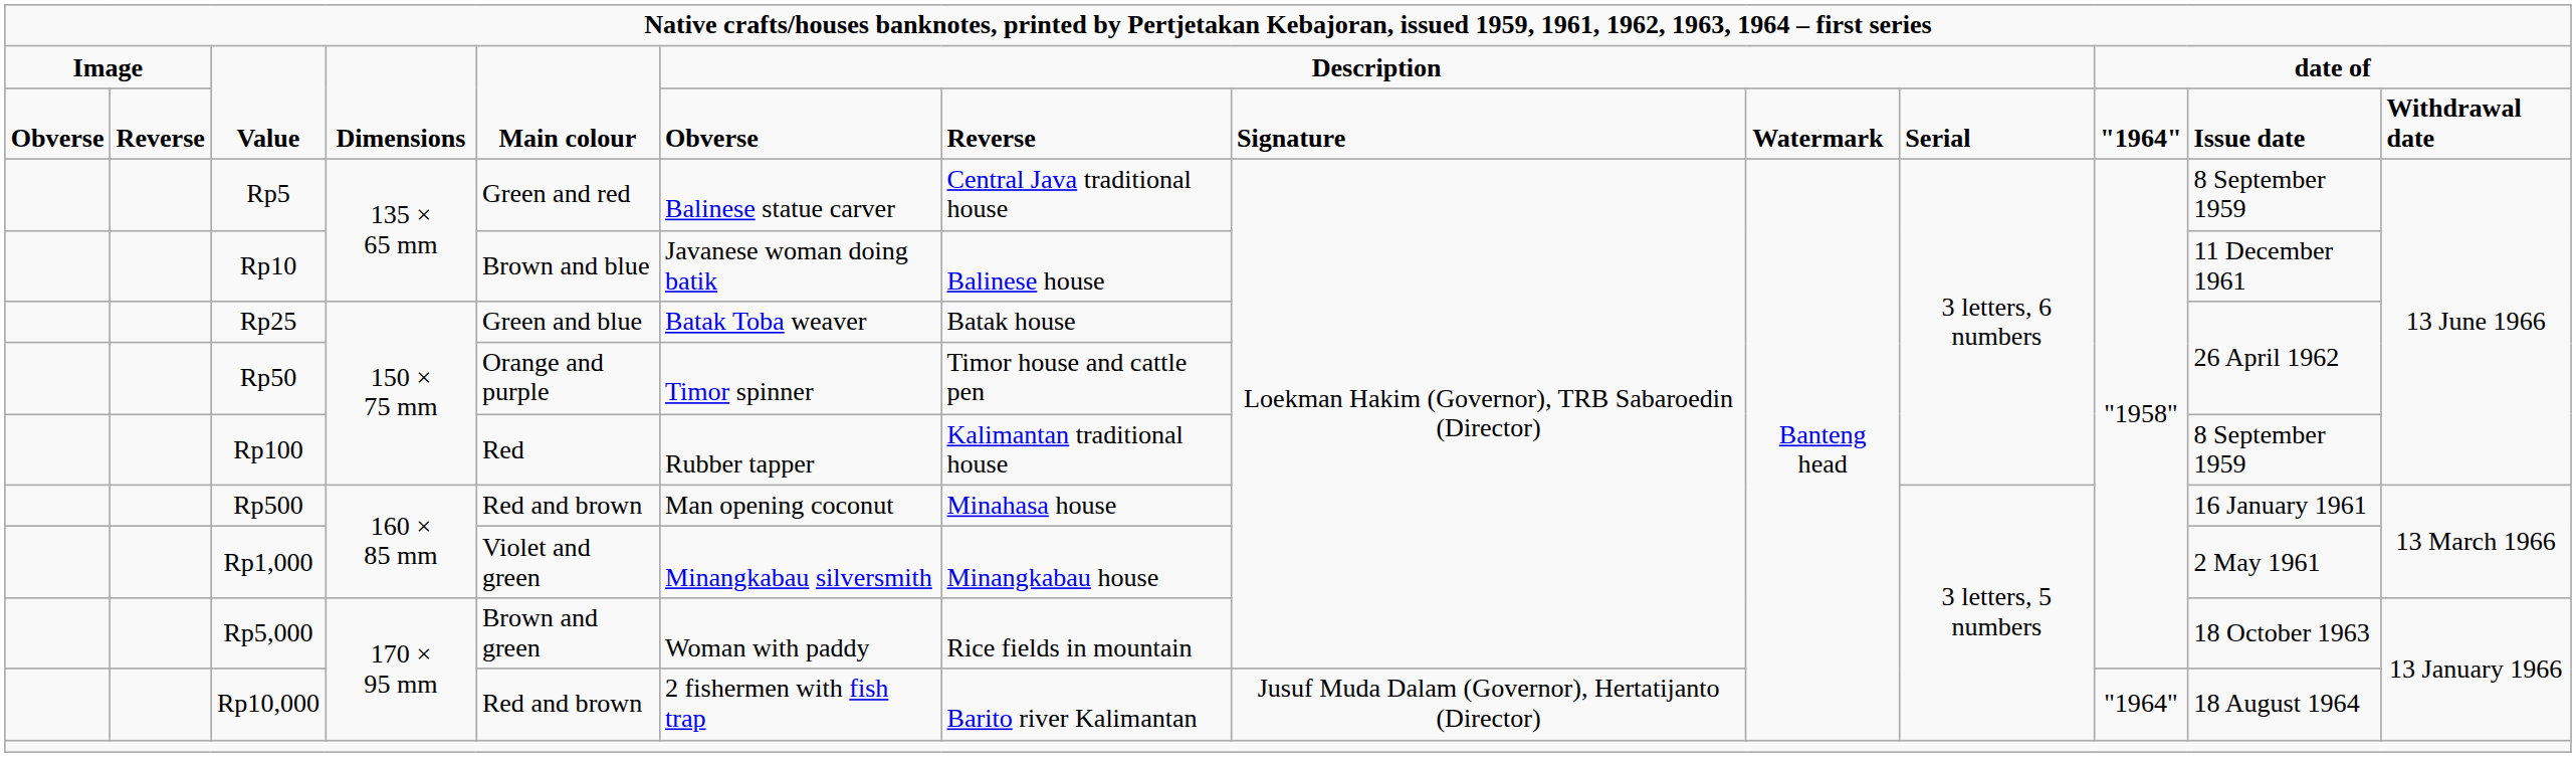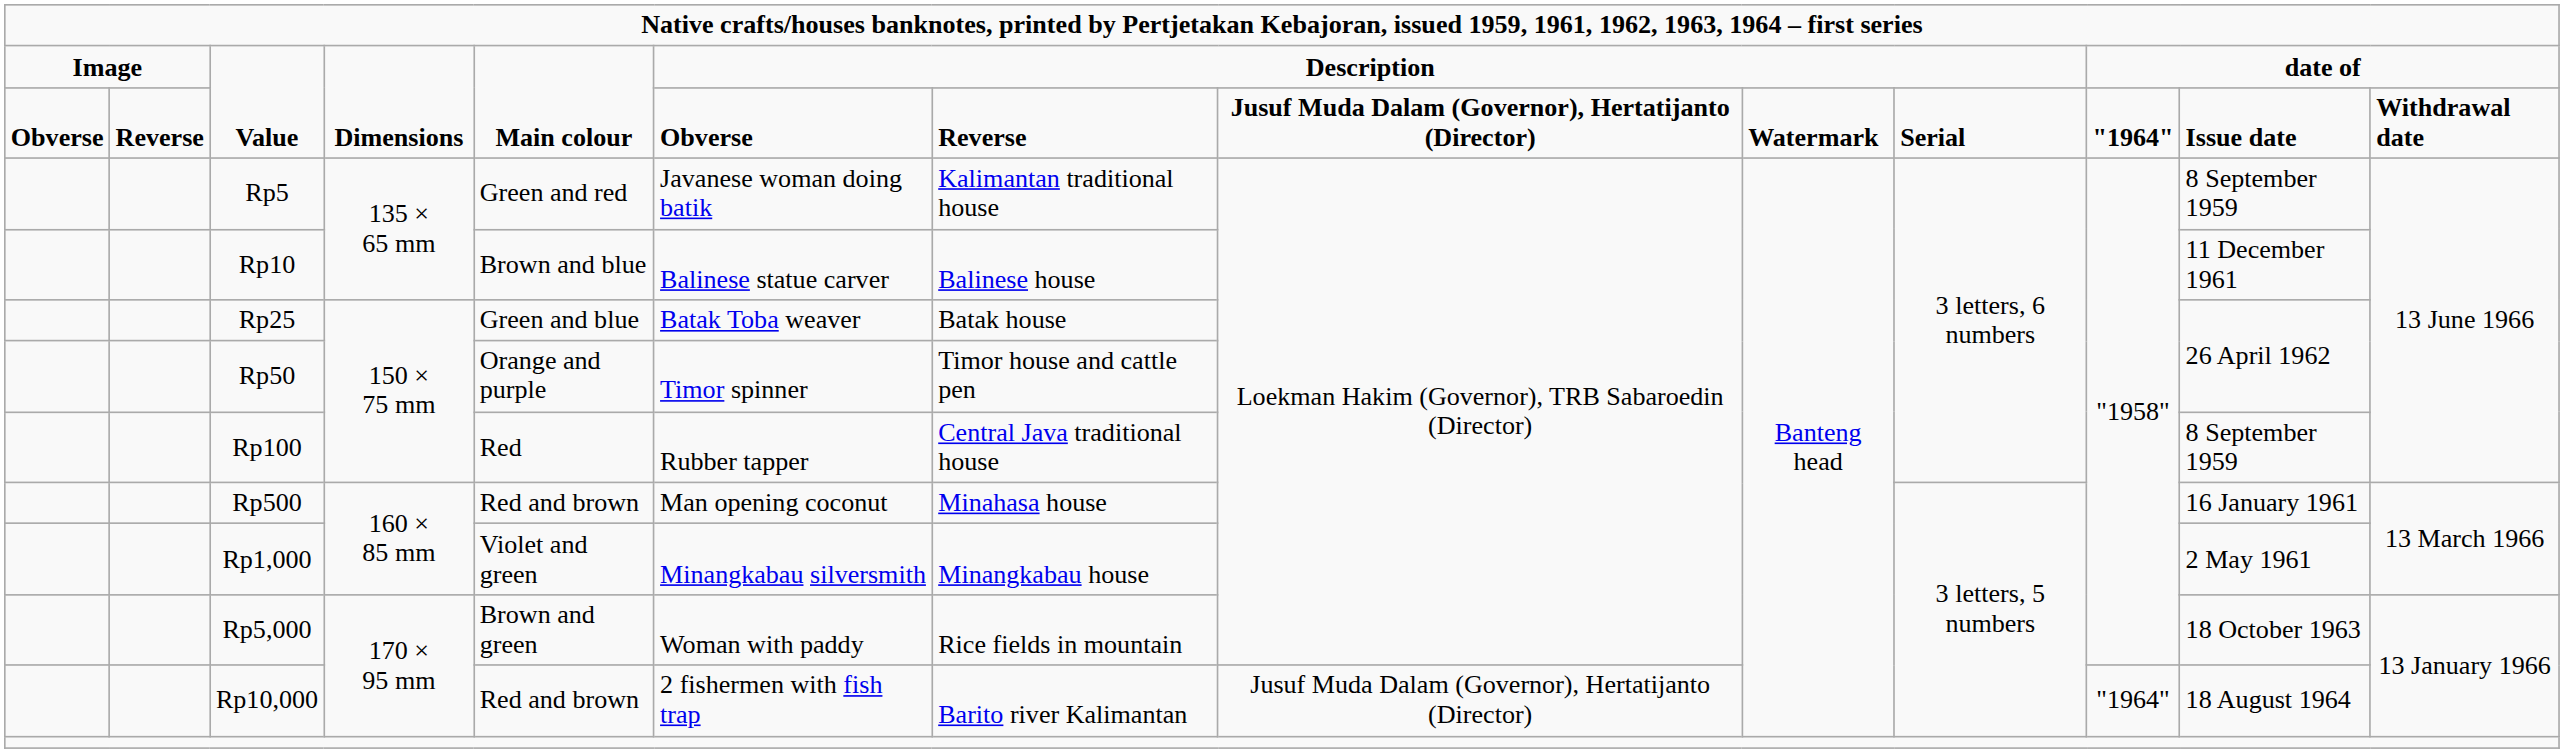 <table class="wikitable" >
 <tr style="text-align:center; font-weight:bold; vertical-align:bottom;">
 <td colspan="13">Native crafts/houses banknotes, printed by Pertjetakan Kebajoran, issued 1959, 1961, 1962, 1963, 1964 – first series</td>
 </tr>
 <tr style="text-align:center; font-weight:bold; vertical-align:bottom;">
 <td colspan="2">Image</td>
 <td rowspan="2">Value</td>
 <td rowspan="2">Dimensions</td>
 <td rowspan="2">Main colour</td>
 <td colspan="5">Description</td>
 <td colspan="3">date of</td>
 </tr>
 <tr style="font-weight:bold; vertical-align:bottom;">
 <td>Obverse</td>
 <td>Reverse</td>
 <td>Obverse</td>
 <td>Reverse</td>
-<td>Signature</td>
+<td style="text-align:center;">Jusuf Muda Dalam (Governor), Hertatijanto (Director)</td>
 <td>Watermark</td>
 <td>Serial</td>
 <td style="text-align:center;">"1964"</td>
 <td>Issue date</td>
 <td>Withdrawal date</td>
 </tr>
 <tr>
 <td style="font-weight:bold; vertical-align:bottom;"></td>
 <td style="font-weight:bold; vertical-align:bottom;"></td>
 <td style="text-align:center;">Rp5</td>
 <td rowspan="2" style="text-align:center;">135  × 65 mm</td>
 <td>Green and red</td>
-<td style="vertical-align:bottom;"><a href='#'>Balinese</a> statue carver</td>
-<td style="vertical-align:bottom;"><a href='#'>Central Java</a> traditional house</td>
+<td style="vertical-align:bottom;">Javanese woman doing <a href='#'>batik</a></td>
+<td style="vertical-align:bottom;"><a href='#'>Kalimantan</a> traditional house</td>
 <td rowspan="8" style="text-align:center;">Loekman Hakim (Governor), TRB Sabaroedin (Director)</td>
 <td rowspan="9" style="text-align:center;"><a href='#'>Banteng</a> head</td>
 <td rowspan="5" style="text-align:center;">3 letters, 6 numbers</td>
 <td rowspan="8" style="text-align:center;">"1958"</td>
 <td>8 September 1959</td>
 <td rowspan="5" style="text-align:center;">13 June 1966</td>
 </tr>
 <tr>
 <td style="font-weight:bold; vertical-align:bottom;"></td>
 <td style="font-weight:bold; vertical-align:bottom;"></td>
 <td style="text-align:center;">Rp10</td>
 <td>Brown and blue</td>
-<td style="vertical-align:bottom;">Javanese woman doing <a href='#'>batik</a></td>
+<td style="vertical-align:bottom;"><a href='#'>Balinese</a> statue carver</td>
 <td style="vertical-align:bottom;"><a href='#'>Balinese</a> house</td>
 <td>11 December 1961</td>
 </tr>
 <tr>
 <td style="font-weight:bold; vertical-align:bottom;"></td>
 <td style="font-weight:bold; vertical-align:bottom;"></td>
 <td style="text-align:center;">Rp25</td>
 <td rowspan="3" style="text-align:center;">150  × 75 mm</td>
 <td>Green and blue</td>
 <td style="vertical-align:bottom;"><a href='#'>Batak Toba</a> weaver</td>
 <td style="vertical-align:bottom;">Batak house</td>
 <td rowspan="2">26 April 1962</td>
 </tr>
 <tr>
 <td style="font-weight:bold; vertical-align:bottom;"></td>
 <td style="font-weight:bold; vertical-align:bottom;"></td>
 <td style="text-align:center;">Rp50</td>
 <td>Orange and purple</td>
 <td style="vertical-align:bottom;"><a href='#'>Timor</a> spinner</td>
 <td style="vertical-align:bottom;">Timor house and cattle pen</td>
 </tr>
 <tr>
 <td style="font-weight:bold; vertical-align:bottom;"></td>
 <td style="font-weight:bold; vertical-align:bottom;"></td>
 <td style="text-align:center;">Rp100</td>
 <td>Red</td>
 <td style="vertical-align:bottom;">Rubber tapper</td>
-<td style="vertical-align:bottom;"><a href='#'>Kalimantan</a> traditional house</td>
+<td style="vertical-align:bottom;"><a href='#'>Central Java</a> traditional house</td>
 <td>8 September 1959</td>
 </tr>
 <tr>
 <td style="font-weight:bold; vertical-align:bottom;"></td>
 <td style="font-weight:bold; vertical-align:bottom;"></td>
 <td style="text-align:center;">Rp500</td>
 <td rowspan="2" style="text-align:center;">160  × 85 mm</td>
 <td>Red and brown</td>
 <td style="vertical-align:bottom;">Man opening coconut</td>
 <td style="vertical-align:bottom;"><a href='#'>Minahasa</a> house</td>
 <td rowspan="4" style="text-align:center;">3 letters, 5 numbers</td>
 <td>16 January 1961</td>
 <td rowspan="2" style="text-align:center;">13 March 1966</td>
 </tr>
 <tr>
 <td style="font-weight:bold; vertical-align:bottom;"></td>
 <td style="font-weight:bold; vertical-align:bottom;"></td>
 <td style="text-align:center;">Rp1,000</td>
 <td>Violet and green</td>
 <td style="vertical-align:bottom;"><a href='#'>Minangkabau</a> <a href='#'>silversmith</a></td>
 <td style="vertical-align:bottom;"><a href='#'>Minangkabau</a> house</td>
 <td>2 May 1961</td>
 </tr>
 <tr>
 <td style="font-weight:bold; vertical-align:bottom;"></td>
 <td style="font-weight:bold; vertical-align:bottom;"></td>
 <td style="text-align:center;">Rp5,000</td>
 <td rowspan="2" style="text-align:center;">170  × 95 mm</td>
 <td>Brown and green</td>
 <td style="vertical-align:bottom;">Woman with paddy</td>
 <td style="vertical-align:bottom;">Rice fields in mountain</td>
 <td>18 October 1963</td>
 <td rowspan="2" style="text-align:center;">13 January 1966</td>
 </tr>
 <tr>
 <td style="font-weight:bold; vertical-align:bottom;"></td>
 <td style="font-weight:bold; vertical-align:bottom;"></td>
 <td style="text-align:center;">Rp10,000</td>
 <td>Red and brown</td>
 <td style="vertical-align:bottom;">2 fishermen with <a href='#'>fish trap</a></td>
 <td style="vertical-align:bottom;"><a href='#'>Barito</a> river Kalimantan</td>
 <td style="text-align:center;">Jusuf Muda Dalam (Governor), Hertatijanto (Director)</td>
 <td style="text-align:center;">"1964"</td>
 <td>18 August 1964</td>
 </tr>
 <tr style="text-align:center; vertical-align:bottom;">
 <td colspan="13"></td>
 </tr>
 </table>
